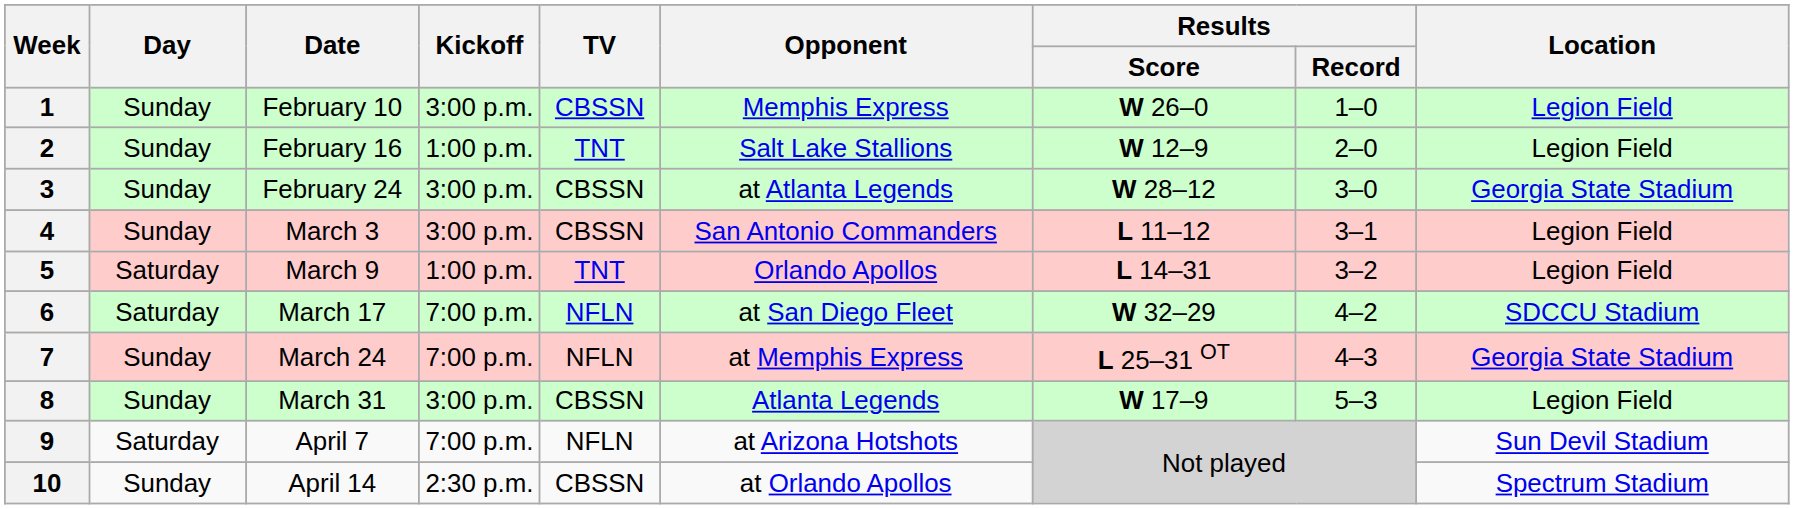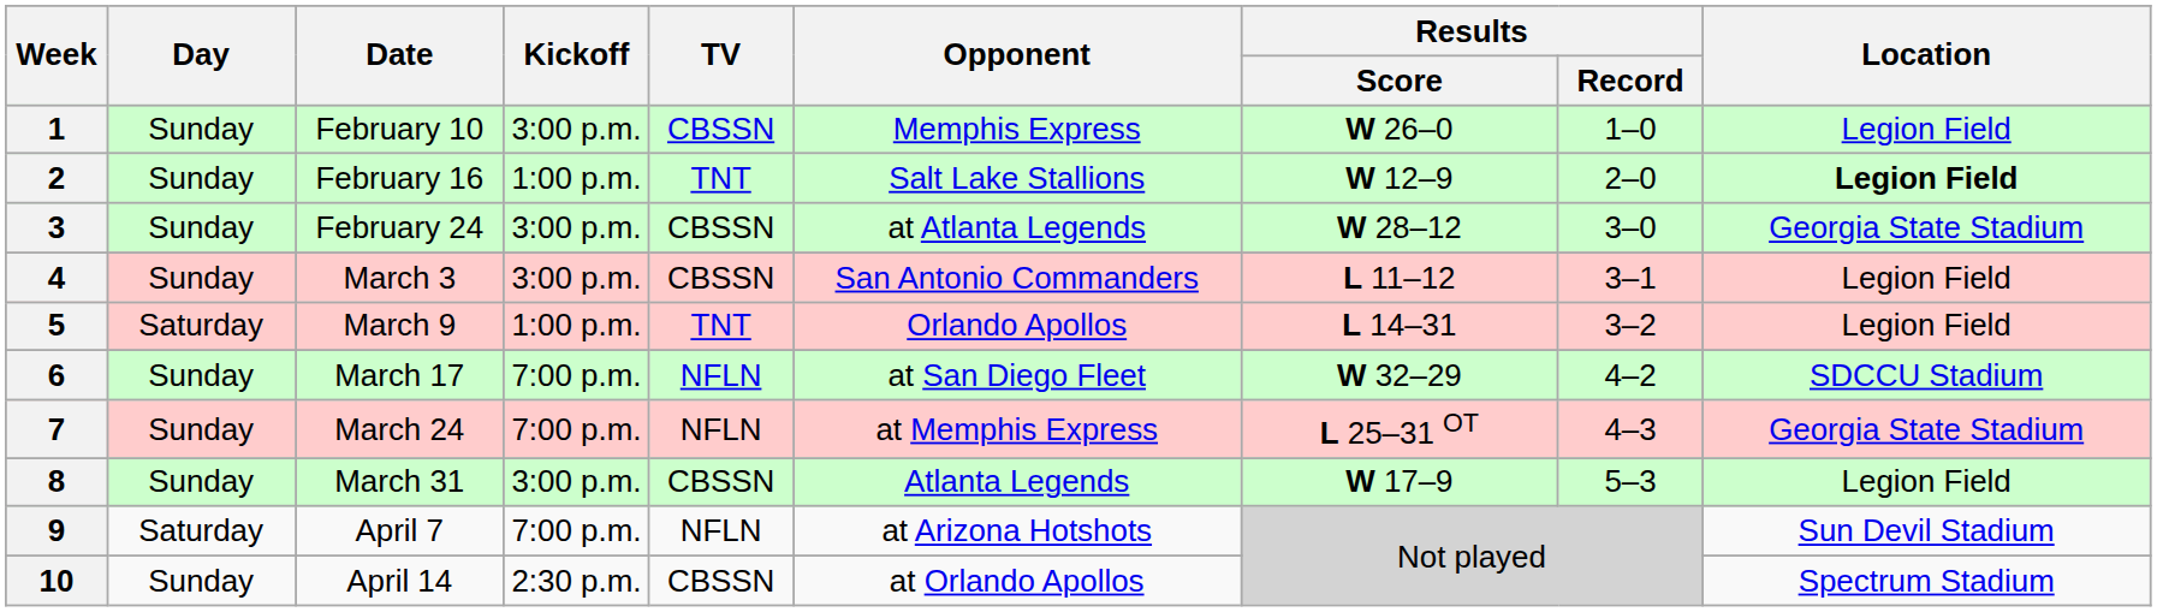 <table class="wikitable" style="text-align:center; font-size:90%">
 <tr>
 <th rowspan="2" width="40">Week</th>
 <th rowspan="2" width="80">Day</th>
 <th rowspan="2" width="90">Date</th>
 <th rowspan="2" width="60">Kickoff</th>
 <th rowspan="2" width="60">TV</th>
 <th rowspan="2" width="200">Opponent</th>
 <th colspan="2" width="200">Results</th>
 <th rowspan="2" width="200">Location</th>
 </tr>
 <tr>
 <th width="140">Score</th>
 <th width="60">Record</th>
 </tr>
 <tr bgcolor=#ccffcc>
 <th>1</th>
 <td>Sunday</td>
 <td>February 10</td>
 <td>3:00 p.m.</td>
 <td><a href='#'>CBSSN</a></td>
 <td><a href='#'>Memphis Express</a></td>
 <td><strong>W</strong> 26–0</td>
 <td>1–0</td>
 <td><a href='#'>Legion Field</a></td>
 </tr>
 <tr bgcolor=#ccffcc>
 <th>2</th>
 <td>Sunday</td>
 <td>February 16</td>
 <td>1:00 p.m.</td>
 <td><a href='#'>TNT</a></td>
 <td><a href='#'>Salt Lake Stallions</a></td>
 <td><strong>W</strong> 12–9</td>
 <td>2–0</td>
-<td>Legion Field</td>
+<td><strong>Legion Field</strong></td>
 </tr>
 <tr bgcolor=#ccffcc>
 <th>3</th>
 <td>Sunday</td>
 <td>February 24</td>
 <td>3:00 p.m.</td>
 <td>CBSSN</td>
 <td>at <a href='#'>Atlanta Legends</a></td>
 <td><strong>W</strong> 28–12</td>
 <td>3–0</td>
 <td><a href='#'>Georgia State Stadium</a></td>
 </tr>
 <tr bgcolor=#ffcccc>
 <th>4</th>
 <td>Sunday</td>
 <td>March 3</td>
 <td>3:00 p.m.</td>
 <td>CBSSN</td>
 <td><a href='#'>San Antonio Commanders</a></td>
 <td><strong>L</strong> 11–12</td>
 <td>3–1</td>
 <td>Legion Field</td>
 </tr>
 <tr bgcolor=#ffcccc>
 <th>5</th>
 <td>Saturday</td>
 <td>March 9</td>
 <td>1:00 p.m.</td>
 <td><a href='#'>TNT</a></td>
 <td><a href='#'>Orlando Apollos</a></td>
 <td><strong>L</strong> 14–31</td>
 <td>3–2</td>
 <td>Legion Field</td>
 </tr>
 <tr bgcolor=#ccffcc>
 <th>6</th>
-<td>Saturday</td>
+<td>Sunday</td>
 <td>March 17</td>
 <td>7:00 p.m.</td>
 <td><a href='#'>NFLN</a></td>
 <td>at <a href='#'>San Diego Fleet</a></td>
 <td><strong>W</strong> 32–29</td>
 <td>4–2</td>
 <td><a href='#'>SDCCU Stadium</a></td>
 </tr>
 <tr bgcolor=#ffcccc>
 <th>7</th>
 <td>Sunday</td>
 <td>March 24</td>
 <td>7:00 p.m.</td>
 <td>NFLN</td>
 <td>at <a href='#'>Memphis Express</a></td>
 <td><strong>L</strong> 25–31 <sup>OT</sup></td>
 <td>4–3</td>
 <td><a href='#'>Georgia State Stadium</a></td>
 </tr>
 <tr bgcolor=#ccffcc>
 <th>8</th>
 <td>Sunday</td>
 <td>March 31</td>
 <td>3:00 p.m.</td>
 <td>CBSSN</td>
 <td><a href='#'>Atlanta Legends</a></td>
 <td><strong>W</strong> 17–9</td>
 <td>5–3</td>
 <td>Legion Field</td>
 </tr>
 <tr bgcolor=>
 <th>9</th>
 <td>Saturday</td>
 <td>April 7</td>
 <td>7:00 p.m.</td>
 <td>NFLN</td>
 <td>at <a href='#'>Arizona Hotshots</a></td>
 <td colspan=2 rowspan=2 bgcolor=lightgrey>Not played</td>
 <td><a href='#'>Sun Devil Stadium</a></td>
 </tr>
 <tr bgcolor=>
 <th>10</th>
 <td>Sunday</td>
 <td>April 14</td>
 <td>2:30 p.m.</td>
 <td>CBSSN</td>
 <td>at <a href='#'>Orlando Apollos</a></td>
 <td><a href='#'>Spectrum Stadium</a></td>
 </tr>
 </table>
